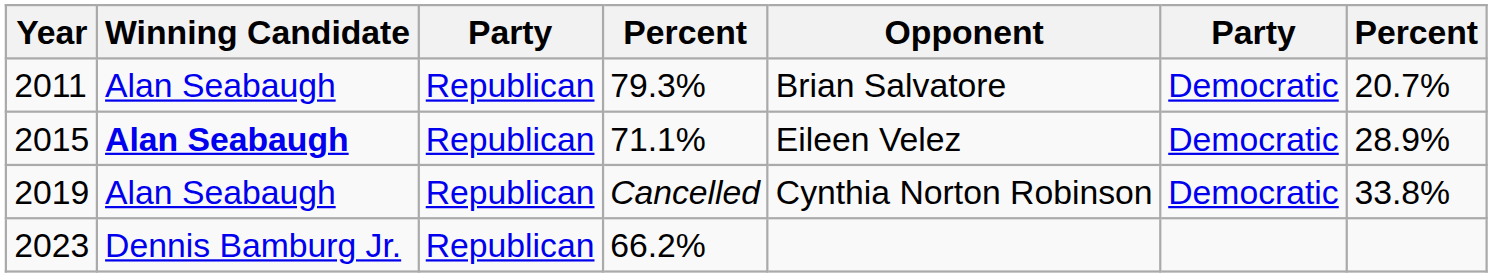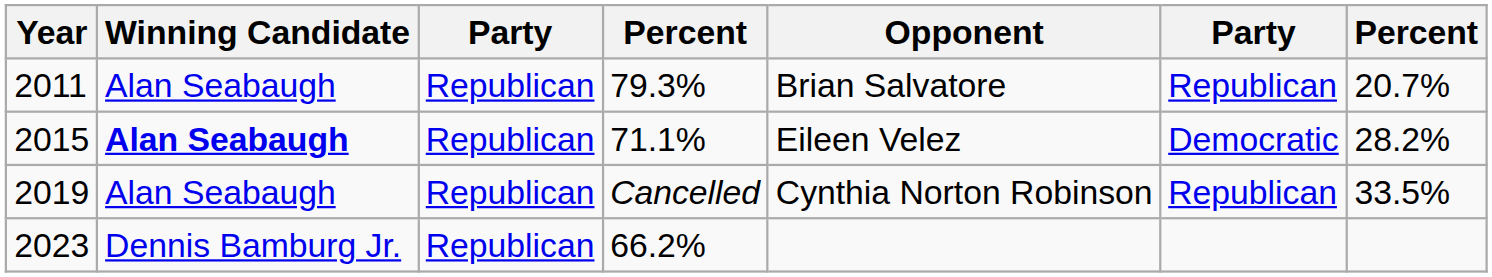 <table class="wikitable" style="margin:0.5em auto; font-size:95%;">
 <tr>
 <th>Year</th>
 <th>Winning Candidate</th>
 <th>Party</th>
 <th>Percent</th>
 <th>Opponent</th>
 <th>Party</th>
 <th>Percent</th>
 </tr>
 <tr>
 <td>2011</td>
 <td><a href='#'>Alan Seabaugh</a></td>
 <td><a href='#'>Republican</a></td>
 <td>79.3%</td>
 <td>Brian Salvatore</td>
-<td><a href='#'>Democratic</a></td>
+<td><a href='#'>Republican</a></td>
 <td>20.7%</td>
 </tr>
 <tr>
 <td>2015</td>
 <td><strong><a href='#'>Alan Seabaugh</a></strong></td>
 <td><a href='#'>Republican</a></td>
 <td>71.1%</td>
 <td>Eileen Velez</td>
 <td><a href='#'>Democratic</a></td>
-<td>28.9%</td>
+<td>28.2%</td>
 </tr>
 <tr>
 <td>2019</td>
 <td><a href='#'>Alan Seabaugh</a></td>
 <td><a href='#'>Republican</a></td>
 <td><em>Cancelled</em></td>
 <td>Cynthia Norton Robinson</td>
-<td><a href='#'>Democratic</a></td>
-<td>33.8%</td>
+<td><a href='#'>Republican</a></td>
+<td>33.5%</td>
 </tr>
 <tr>
 <td>2023</td>
 <td><a href='#'>Dennis Bamburg Jr.</a></td>
 <td><a href='#'>Republican</a></td>
 <td>66.2%</td>
 <td></td>
 <td></td>
 <td></td>
 </tr>
 </table>
